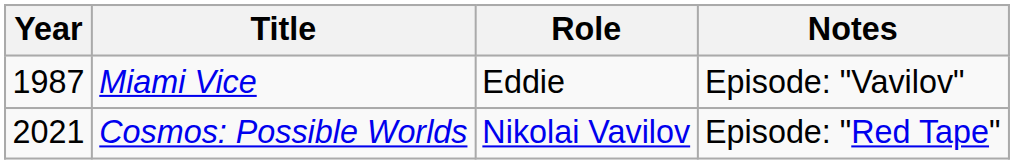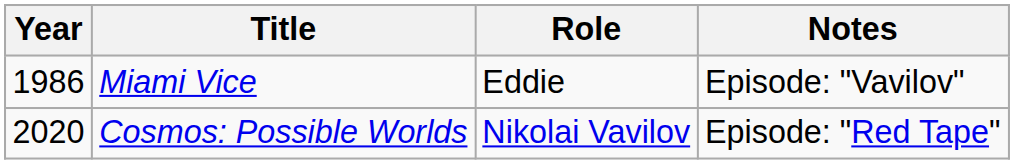 <table class="wikitable sortable">
 <tr>
 <th>Year</th>
 <th>Title</th>
 <th>Role</th>
 <th class="unsortable">Notes</th>
 </tr>
 <tr>
-<td>1987</td>
+<td>1986</td>
 <td><em><a href='#'>Miami Vice</a></em></td>
 <td>Eddie</td>
 <td>Episode: "Vavilov"</td>
 </tr>
 <tr>
-<td>2021</td>
+<td>2020</td>
 <td><em><a href='#'>Cosmos: Possible Worlds</a></em></td>
 <td><a href='#'>Nikolai Vavilov</a></td>
 <td>Episode: "<a href='#'>Red Tape</a>"</td>
 </tr>
 </table>
